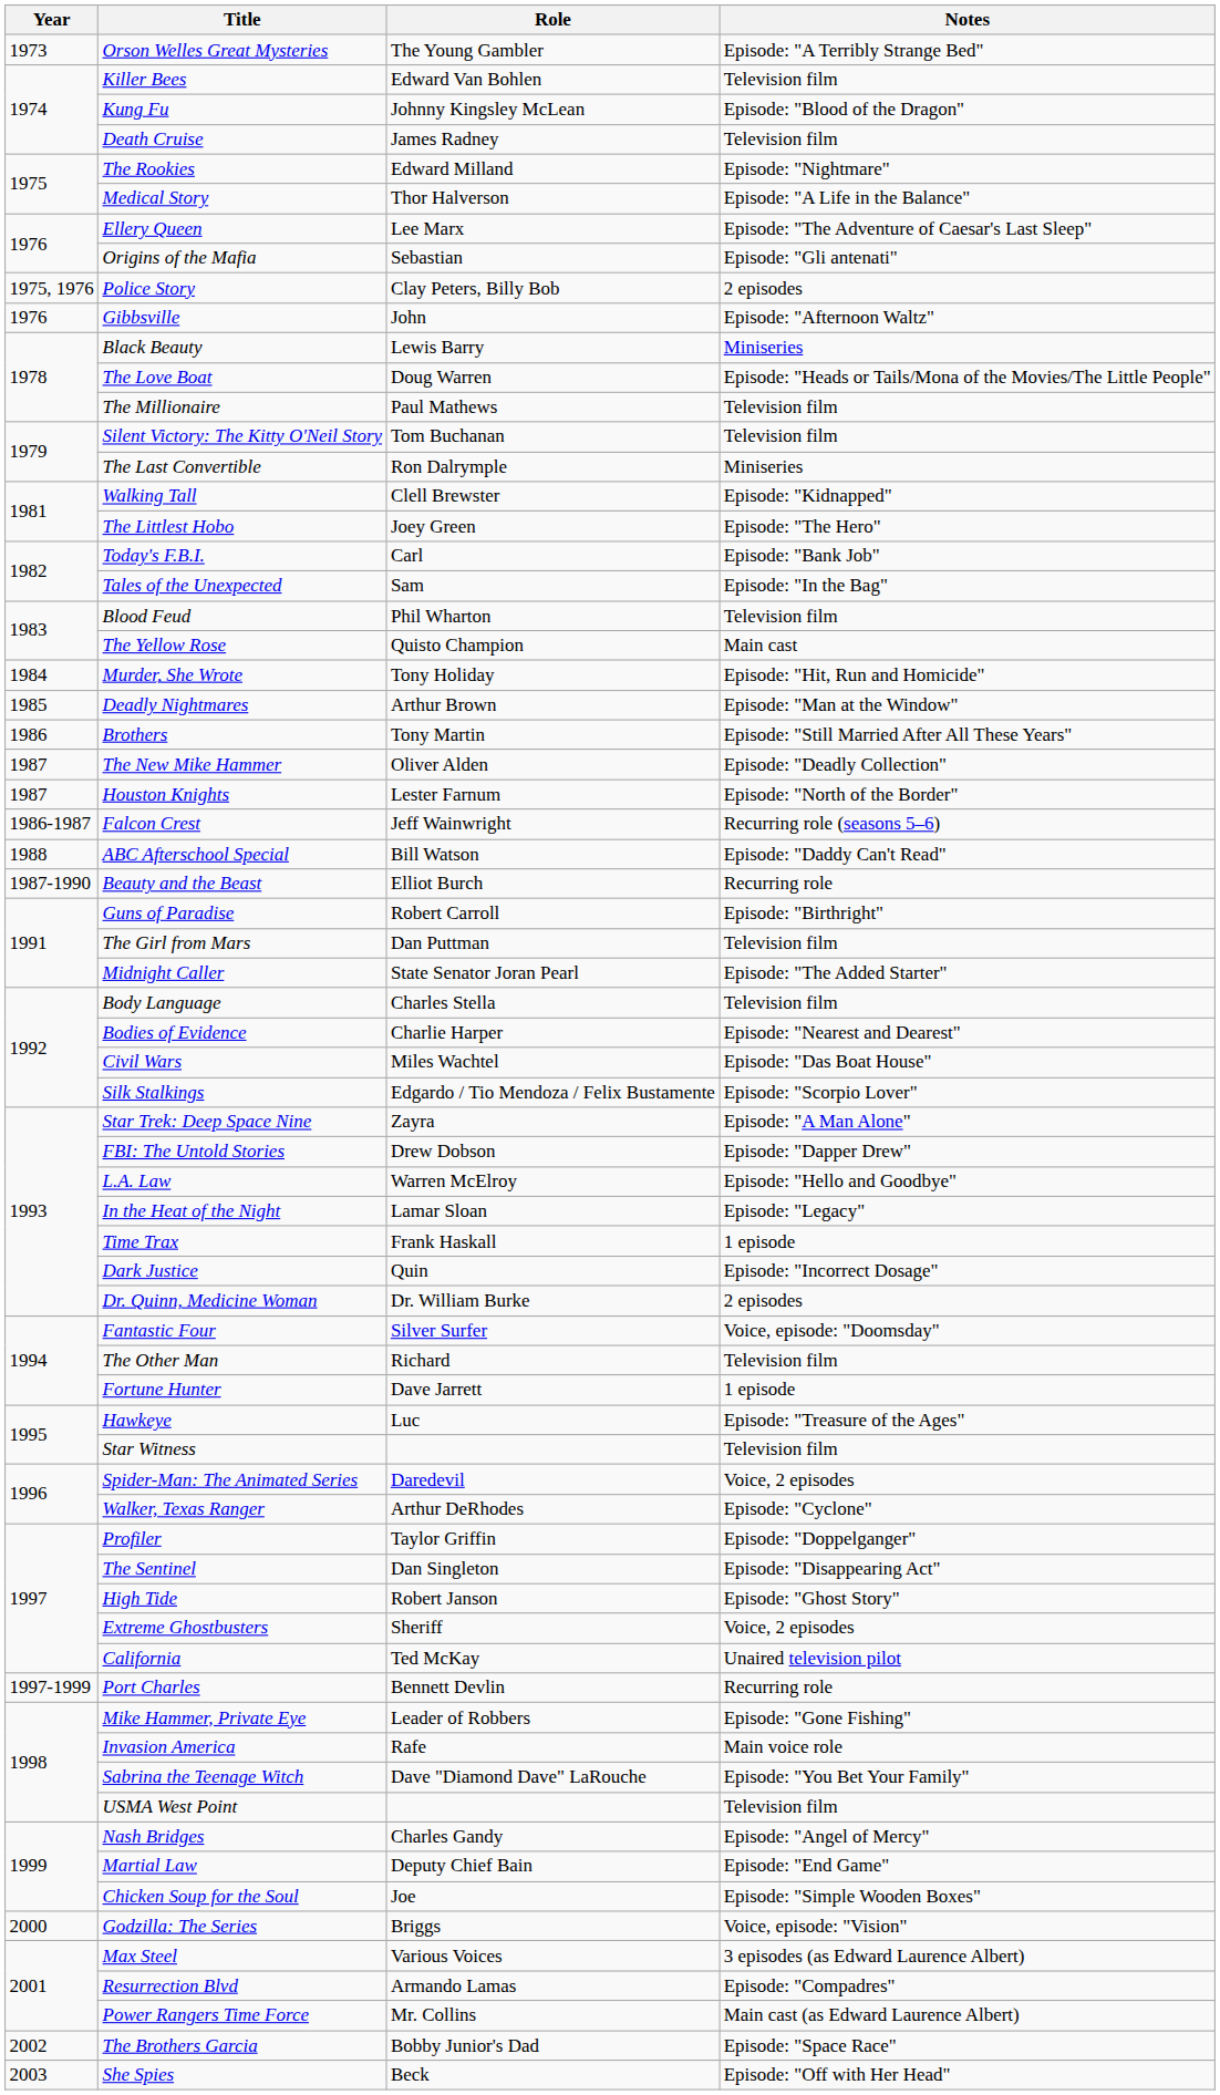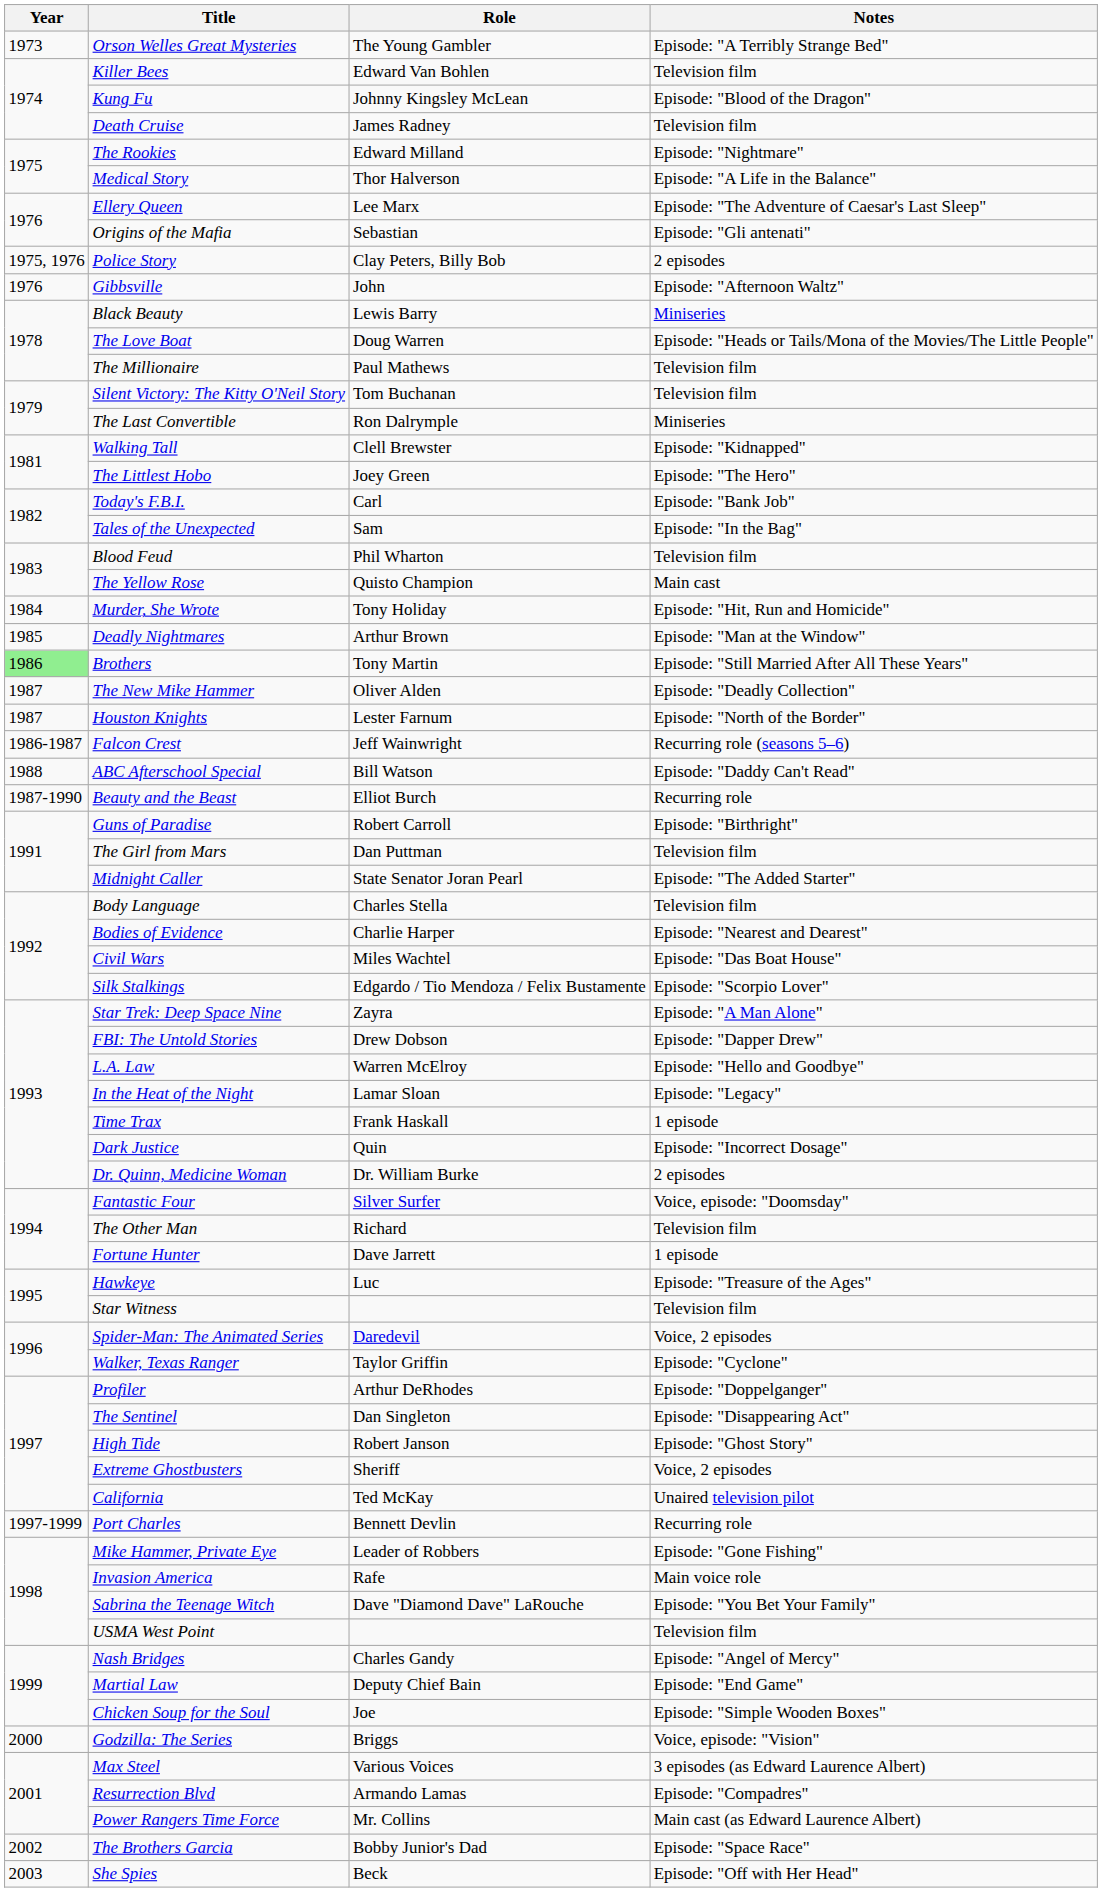 <table class="wikitable">
 <tr>
 <th>Year</th>
 <th>Title</th>
 <th>Role</th>
 <th>Notes</th>
 </tr>
 <tr>
 <td>1973</td>
 <td><em><a href='#'>Orson Welles Great Mysteries</a></em></td>
 <td>The Young Gambler</td>
 <td>Episode: "A Terribly Strange Bed"</td>
 </tr>
 <tr>
 <td rowspan="3">1974</td>
 <td><em><a href='#'>Killer Bees</a></em></td>
 <td>Edward Van Bohlen</td>
 <td>Television film</td>
 </tr>
 <tr>
 <td><em><a href='#'>Kung Fu</a></em></td>
 <td>Johnny Kingsley McLean</td>
 <td>Episode: "Blood of the Dragon"</td>
 </tr>
 <tr>
 <td><em><a href='#'>Death Cruise</a></em></td>
 <td>James Radney</td>
 <td>Television film</td>
 </tr>
 <tr>
 <td rowspan="2">1975</td>
 <td><em><a href='#'>The Rookies</a></em></td>
 <td>Edward Milland</td>
 <td>Episode: "Nightmare"</td>
 </tr>
 <tr>
 <td><em><a href='#'>Medical Story</a></em></td>
 <td>Thor Halverson</td>
 <td>Episode: "A Life in the Balance"</td>
 </tr>
 <tr>
 <td rowspan="2">1976</td>
 <td><em><a href='#'>Ellery Queen</a></em></td>
 <td>Lee Marx</td>
 <td>Episode: "The Adventure of Caesar's Last Sleep"</td>
 </tr>
 <tr>
 <td><em>Origins of the Mafia</em></td>
 <td>Sebastian</td>
 <td>Episode: "Gli antenati"</td>
 </tr>
 <tr>
 <td>1975, 1976</td>
 <td><em><a href='#'>Police Story</a></em></td>
 <td>Clay Peters, Billy Bob</td>
 <td>2 episodes</td>
 </tr>
 <tr>
 <td>1976</td>
 <td><em><a href='#'>Gibbsville</a></em></td>
 <td>John</td>
 <td>Episode: "Afternoon Waltz"</td>
 </tr>
 <tr>
 <td rowspan="3">1978</td>
 <td><em>Black Beauty</em></td>
 <td>Lewis Barry</td>
 <td><a href='#'>Miniseries</a></td>
 </tr>
 <tr>
 <td><em><a href='#'>The Love Boat</a></em></td>
 <td>Doug Warren</td>
 <td>Episode: "Heads or Tails/Mona of the Movies/The Little People"</td>
 </tr>
 <tr>
 <td><em>The Millionaire</em></td>
 <td>Paul Mathews</td>
 <td>Television film</td>
 </tr>
 <tr>
 <td rowspan="2">1979</td>
 <td><em><a href='#'>Silent Victory: The Kitty O'Neil Story</a></em></td>
 <td>Tom Buchanan</td>
 <td>Television film</td>
 </tr>
 <tr>
 <td><em>The Last Convertible</em></td>
 <td>Ron Dalrymple</td>
 <td>Miniseries</td>
 </tr>
 <tr>
 <td rowspan="2">1981</td>
 <td><em><a href='#'>Walking Tall</a></em></td>
 <td>Clell Brewster</td>
 <td>Episode: "Kidnapped"</td>
 </tr>
 <tr>
 <td><em><a href='#'>The Littlest Hobo</a></em></td>
 <td>Joey Green</td>
 <td>Episode: "The Hero"</td>
 </tr>
 <tr>
 <td rowspan="2">1982</td>
 <td><em><a href='#'>Today's F.B.I.</a></em></td>
 <td>Carl</td>
 <td>Episode: "Bank Job"</td>
 </tr>
 <tr>
 <td><em><a href='#'>Tales of the Unexpected</a></em></td>
 <td>Sam</td>
 <td>Episode: "In the Bag"</td>
 </tr>
 <tr>
 <td rowspan="2">1983</td>
 <td><em>Blood Feud</em></td>
 <td>Phil Wharton</td>
 <td>Television film</td>
 </tr>
 <tr>
 <td><em><a href='#'>The Yellow Rose</a></em></td>
 <td>Quisto Champion</td>
 <td>Main cast</td>
 </tr>
 <tr>
 <td>1984</td>
 <td><em><a href='#'>Murder, She Wrote</a></em></td>
 <td>Tony Holiday</td>
 <td>Episode: "Hit, Run and Homicide"</td>
 </tr>
 <tr>
 <td>1985</td>
 <td><em><a href='#'>Deadly Nightmares</a></em></td>
 <td>Arthur Brown</td>
 <td>Episode: "Man at the Window"</td>
 </tr>
 <tr>
-<td>1986</td>
+<td style="background: lightgreen;">1986</td>
 <td><em><a href='#'>Brothers</a></em></td>
 <td>Tony Martin</td>
 <td>Episode: "Still Married After All These Years"</td>
 </tr>
 <tr>
 <td>1987</td>
 <td><em><a href='#'>The New Mike Hammer</a></em></td>
 <td>Oliver Alden</td>
 <td>Episode: "Deadly Collection"</td>
 </tr>
 <tr>
 <td>1987</td>
 <td><em><a href='#'>Houston Knights</a></em></td>
 <td>Lester Farnum</td>
 <td>Episode: "North of the Border"</td>
 </tr>
 <tr>
 <td>1986-1987</td>
 <td><em><a href='#'>Falcon Crest</a></em></td>
 <td>Jeff Wainwright</td>
 <td>Recurring role (<a href='#'>seasons 5–6</a>)</td>
 </tr>
 <tr>
 <td>1988</td>
 <td><em><a href='#'>ABC Afterschool Special</a></em></td>
 <td>Bill Watson</td>
 <td>Episode: "Daddy Can't Read"</td>
 </tr>
 <tr>
 <td>1987-1990</td>
 <td><em><a href='#'>Beauty and the Beast</a></em></td>
 <td>Elliot Burch</td>
 <td>Recurring role</td>
 </tr>
 <tr>
 <td rowspan="3">1991</td>
 <td><em><a href='#'>Guns of Paradise</a></em></td>
 <td>Robert Carroll</td>
 <td>Episode: "Birthright"</td>
 </tr>
 <tr>
 <td><em>The Girl from Mars</em></td>
 <td>Dan Puttman</td>
 <td>Television film</td>
 </tr>
 <tr>
 <td><em><a href='#'>Midnight Caller</a></em></td>
 <td>State Senator Joran Pearl</td>
 <td>Episode: "The Added Starter"</td>
 </tr>
 <tr>
 <td rowspan="4">1992</td>
 <td><em>Body Language</em></td>
 <td>Charles Stella</td>
 <td>Television film</td>
 </tr>
 <tr>
 <td><em><a href='#'>Bodies of Evidence</a></em></td>
 <td>Charlie Harper</td>
 <td>Episode: "Nearest and Dearest"</td>
 </tr>
 <tr>
 <td><em><a href='#'>Civil Wars</a></em></td>
 <td>Miles Wachtel</td>
 <td>Episode: "Das Boat House"</td>
 </tr>
 <tr>
 <td><em><a href='#'>Silk Stalkings</a></em></td>
 <td>Edgardo / Tio Mendoza / Felix Bustamente</td>
 <td>Episode: "Scorpio Lover"</td>
 </tr>
 <tr>
 <td rowspan="7">1993</td>
 <td><em><a href='#'>Star Trek: Deep Space Nine</a></em></td>
 <td>Zayra</td>
 <td>Episode: "<a href='#'>A Man Alone</a>"</td>
 </tr>
 <tr>
 <td><em><a href='#'>FBI: The Untold Stories</a></em></td>
 <td>Drew Dobson</td>
 <td>Episode: "Dapper Drew"</td>
 </tr>
 <tr>
 <td><em><a href='#'>L.A. Law</a></em></td>
 <td>Warren McElroy</td>
 <td>Episode: "Hello and Goodbye"</td>
 </tr>
 <tr>
 <td><em><a href='#'>In the Heat of the Night</a></em></td>
 <td>Lamar Sloan</td>
 <td>Episode: "Legacy"</td>
 </tr>
 <tr>
 <td><em><a href='#'>Time Trax</a></em></td>
 <td>Frank Haskall</td>
 <td>1 episode</td>
 </tr>
 <tr>
 <td><em><a href='#'>Dark Justice</a></em></td>
 <td>Quin</td>
 <td>Episode: "Incorrect Dosage"</td>
 </tr>
 <tr>
 <td><em><a href='#'>Dr. Quinn, Medicine Woman</a></em></td>
 <td>Dr. William Burke</td>
 <td>2 episodes</td>
 </tr>
 <tr>
 <td rowspan="3">1994</td>
 <td><em><a href='#'>Fantastic Four</a></em></td>
 <td><a href='#'>Silver Surfer</a></td>
 <td>Voice, episode: "Doomsday"</td>
 </tr>
 <tr>
 <td><em>The Other Man</em></td>
 <td>Richard</td>
 <td>Television film</td>
 </tr>
 <tr>
 <td><em><a href='#'>Fortune Hunter</a></em></td>
 <td>Dave Jarrett</td>
 <td>1 episode</td>
 </tr>
 <tr>
 <td rowspan="2">1995</td>
 <td><em><a href='#'>Hawkeye</a></em></td>
 <td>Luc</td>
 <td>Episode: "Treasure of the Ages"</td>
 </tr>
 <tr>
 <td><em>Star Witness</em></td>
 <td></td>
 <td>Television film</td>
 </tr>
 <tr>
 <td rowspan="2">1996</td>
 <td><em><a href='#'>Spider-Man: The Animated Series</a></em></td>
 <td><a href='#'>Daredevil</a></td>
 <td>Voice, 2 episodes</td>
 </tr>
 <tr>
 <td><em><a href='#'>Walker, Texas Ranger</a></em></td>
-<td>Arthur DeRhodes</td>
+<td>Taylor Griffin</td>
 <td>Episode: "Cyclone"</td>
 </tr>
 <tr>
 <td rowspan="5">1997</td>
 <td><em><a href='#'>Profiler</a></em></td>
-<td>Taylor Griffin</td>
+<td>Arthur DeRhodes</td>
 <td>Episode: "Doppelganger"</td>
 </tr>
 <tr>
 <td><em><a href='#'>The Sentinel</a></em></td>
 <td>Dan Singleton</td>
 <td>Episode: "Disappearing Act"</td>
 </tr>
 <tr>
 <td><em><a href='#'>High Tide</a></em></td>
 <td>Robert Janson</td>
 <td>Episode: "Ghost Story"</td>
 </tr>
 <tr>
 <td><em><a href='#'>Extreme Ghostbusters</a></em></td>
 <td>Sheriff</td>
 <td>Voice, 2 episodes</td>
 </tr>
 <tr>
 <td><em><a href='#'>California</a></em></td>
 <td>Ted McKay</td>
 <td>Unaired <a href='#'>television pilot</a></td>
 </tr>
 <tr>
 <td>1997-1999</td>
 <td><em><a href='#'>Port Charles</a></em></td>
 <td>Bennett Devlin</td>
 <td>Recurring role</td>
 </tr>
 <tr>
 <td rowspan="4">1998</td>
 <td><em><a href='#'>Mike Hammer, Private Eye</a></em></td>
 <td>Leader of Robbers</td>
 <td>Episode: "Gone Fishing"</td>
 </tr>
 <tr>
 <td><em><a href='#'>Invasion America</a></em></td>
 <td>Rafe</td>
 <td>Main voice role</td>
 </tr>
 <tr>
 <td><em><a href='#'>Sabrina the Teenage Witch</a></em></td>
 <td>Dave "Diamond Dave" LaRouche</td>
 <td>Episode: "You Bet Your Family"</td>
 </tr>
 <tr>
 <td><em>USMA West Point</em></td>
 <td></td>
 <td>Television film</td>
 </tr>
 <tr>
 <td rowspan="3">1999</td>
 <td><em><a href='#'>Nash Bridges</a></em></td>
 <td>Charles Gandy</td>
 <td>Episode: "Angel of Mercy"</td>
 </tr>
 <tr>
 <td><em><a href='#'>Martial Law</a></em></td>
 <td>Deputy Chief Bain</td>
 <td>Episode: "End Game"</td>
 </tr>
 <tr>
 <td><em><a href='#'>Chicken Soup for the Soul</a></em></td>
 <td>Joe</td>
 <td>Episode: "Simple Wooden Boxes"</td>
 </tr>
 <tr>
 <td>2000</td>
 <td><em><a href='#'>Godzilla: The Series</a></em></td>
 <td>Briggs</td>
 <td>Voice, episode: "Vision"</td>
 </tr>
 <tr>
 <td rowspan="3">2001</td>
 <td><em><a href='#'>Max Steel</a></em></td>
 <td>Various Voices</td>
 <td>3 episodes (as Edward Laurence Albert)</td>
 </tr>
 <tr>
 <td><em><a href='#'>Resurrection Blvd</a></em></td>
 <td>Armando Lamas</td>
 <td>Episode: "Compadres"</td>
 </tr>
 <tr>
 <td><em><a href='#'>Power Rangers Time Force</a></em></td>
 <td>Mr. Collins</td>
 <td>Main cast (as Edward Laurence Albert)</td>
 </tr>
 <tr>
 <td>2002</td>
 <td><em><a href='#'>The Brothers Garcia</a></em></td>
 <td>Bobby Junior's Dad</td>
 <td>Episode: "Space Race"</td>
 </tr>
 <tr>
 <td>2003</td>
 <td><em><a href='#'>She Spies</a></em></td>
 <td>Beck</td>
 <td>Episode: "Off with Her Head"</td>
 </tr>
 </table>
